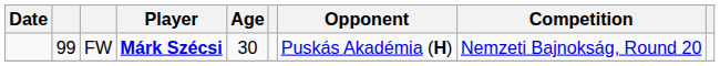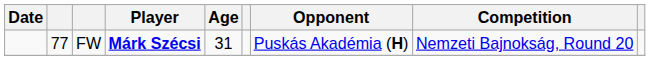 <table class="wikitable sortable" style="text-align:center; font-size:95%;">
 <tr>
 <th>Date</th>
 <th></th>
 <th></th>
 <th>Player</th>
 <th>Age</th>
 <th></th>
 <th>Opponent</th>
 <th>Competition</th>
 <th class="unsortable"></th>
 </tr>
 <tr>
 <td data-sort-value="1"></td>
-<td>99</td>
+<td>77</td>
 <td>FW</td>
 <td style="text-align:left;" data-sort-value="Szecsi"><strong> <a href='#'>Márk Szécsi</a></strong></td>
-<td>30</td>
+<td>31</td>
 <td></td>
 <td style="text-align:left;"><a href='#'>Puskás Akadémia</a> (<strong>H</strong>)</td>
 <td style="text-align:left;"><a href='#'>Nemzeti Bajnokság, Round 20</a></td>
 <td></td>
 </tr>
 <tr>
 </tr>
 </table>
